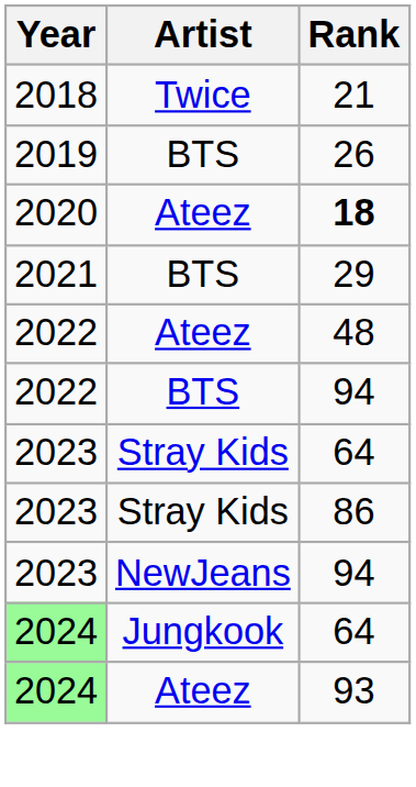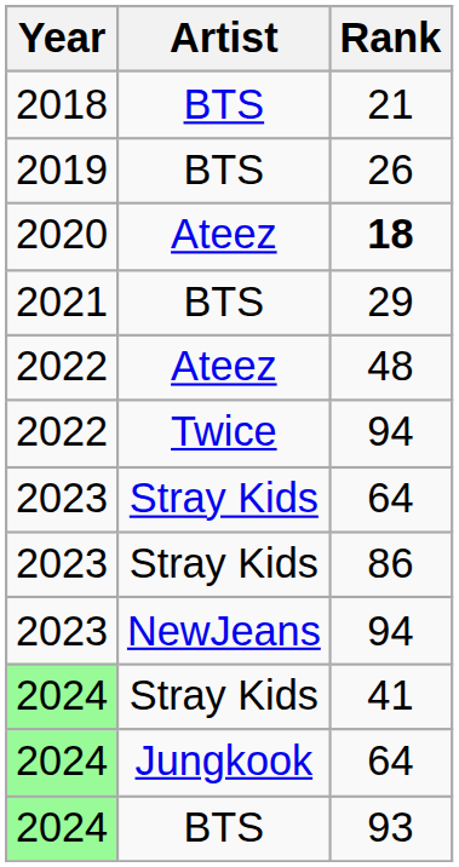 <table class="wikitable sortable" style="text-align:center">
 <tr>
 <th>Year</th>
 <th>Artist</th>
 <th>Rank</th>
 </tr>
 <tr>
 <td>2018</td>
-<td><a href='#'>Twice</a></td>
+<td><a href='#'>BTS</a></td>
 <td>21</td>
 </tr>
 <tr>
 <td>2019</td>
 <td>BTS</td>
 <td>26</td>
 </tr>
 <tr>
 <td>2020</td>
 <td><a href='#'>Ateez</a></td>
 <td><span><strong>18</strong></span></td>
 </tr>
 <tr>
 <td>2021</td>
 <td>BTS</td>
 <td>29</td>
 </tr>
 <tr>
 <td>2022</td>
 <td><a href='#'>Ateez</a></td>
 <td>48</td>
 </tr>
 <tr>
 <td>2022</td>
-<td><a href='#'>BTS</a></td>
+<td><a href='#'>Twice</a></td>
 <td>94</td>
 </tr>
 <tr>
 <td>2023</td>
 <td><a href='#'>Stray Kids</a></td>
 <td>64</td>
 </tr>
 <tr>
 <td>2023</td>
 <td>Stray Kids</td>
 <td>86</td>
 </tr>
 <tr>
 <td>2023</td>
 <td><a href='#'>NewJeans</a></td>
 <td>94</td>
 </tr>
 <tr>
 <td style="background:palegreen">2024</td>
+<td>Stray Kids</td>
+<td>41</td>
+</tr>
+<tr>
+<td style="background:palegreen">2024</td>
 <td><a href='#'>Jungkook</a></td>
 <td>64</td>
 </tr>
 <tr>
 <td style="background:palegreen">2024</td>
-<td><a href='#'>Ateez</a></td>
+<td>BTS</td>
 <td>93</td>
 </tr>
 </table>
